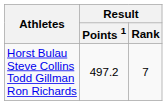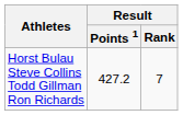 <table class="wikitable" border="1" style="font-size:90%">
 <tr>
 <th rowspan=2>Athletes</th>
 <th colspan=2>Result</th>
 </tr>
 <tr>
 <th>Points <sup>1</sup></th>
 <th>Rank</th>
 </tr>
 <tr>
 <td><a href='#'>Horst Bulau</a><br><a href='#'>Steve Collins</a><br><a href='#'>Todd Gillman</a><br><a href='#'>Ron Richards</a></td>
-<td align=center>497.2</td>
+<td align=center>427.2</td>
 <td align=center>7</td>
 </tr>
 </table>
